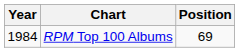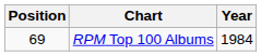 <table class="wikitable">
 <tr>
+<th>Position</th>
+<th>Chart</th>
 <th>Year</th>
-<th>Chart</th>
-<th>Position</th>
 </tr>
 <tr>
+<td align="center">69</td>
+<td><a href='#'><em>RPM</em> Top 100 Albums</a></td>
 <td>1984</td>
-<td><a href='#'><em>RPM</em> Top 100 Albums</a></td>
-<td align="center">69</td>
 </tr>
 </table>
